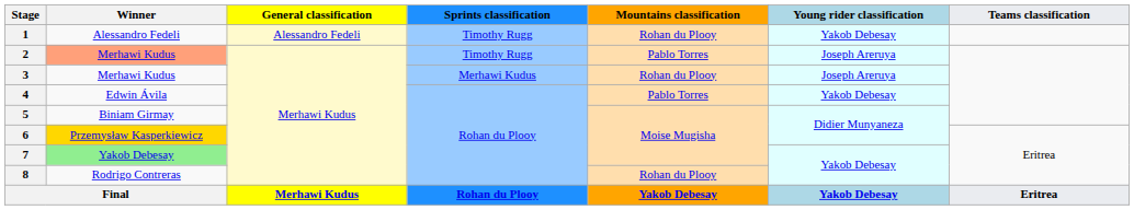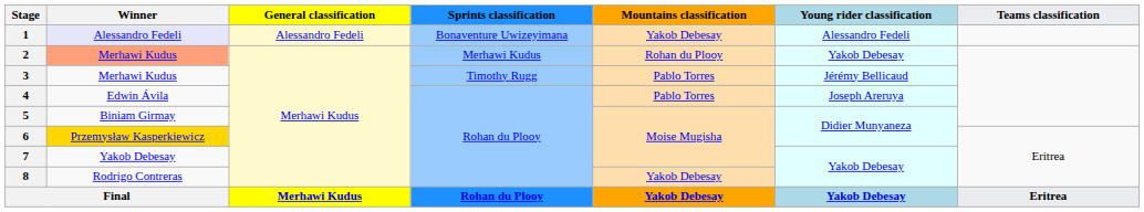 <table class="wikitable" width="99%" style="text-align: center; font-size:smaller;">
 <tr>
 <th width="2%">Stage</th>
 <th width="12%">Winner</th>
 <th style="background:yellow;" width="12%">General classification<br></th>
 <th style="background:dodgerblue;" width="12%">Sprints classification<br></th>
 <th style="background:orange;" width="12%">Mountains classification<br></th>
 <th style="background:lightblue;" width="12%">Young rider classification<br></th>
 <th style="background:#eaecf0;" width="12%">Teams classification<br></th>
 </tr>
 <tr>
 <th>1</th>
-<td><a href='#'>Alessandro Fedeli</a></td>
+<td style="background: lavender;"><a href='#'>Alessandro Fedeli</a></td>
 <td style="background:LemonChiffon;"><a href='#'>Alessandro Fedeli</a></td>
-<td style="background:#99CBFF;"><a href='#'>Timothy Rugg</a></td>
-<td style="background:navajowhite;"><a href='#'>Rohan du Plooy</a></td>
-<td style="background:lightcyan;"><a href='#'>Yakob Debesay</a></td>
+<td style="background:#99CBFF;"><a href='#'>Bonaventure Uwizeyimana</a></td>
+<td style="background:navajowhite;"><a href='#'>Yakob Debesay</a></td>
+<td style="background:lightcyan;"><a href='#'>Alessandro Fedeli</a></td>
 <td></td>
 </tr>
 <tr>
 <th>2</th>
 <td style="background: lightsalmon;"><a href='#'>Merhawi Kudus</a></td>
 <td rowspan="7" style="background:LemonChiffon;"><a href='#'>Merhawi Kudus</a></td>
-<td style="background:#99CBFF;"><a href='#'>Timothy Rugg</a></td>
-<td style="background:navajowhite;"><a href='#'>Pablo Torres</a></td>
-<td style="background:lightcyan;"><a href='#'>Joseph Areruya</a></td>
+<td style="background:#99CBFF;"><a href='#'>Merhawi Kudus</a></td>
+<td style="background:navajowhite;"><a href='#'>Rohan du Plooy</a></td>
+<td style="background:lightcyan;"><a href='#'>Yakob Debesay</a></td>
 <td rowspan="4"></td>
 </tr>
 <tr>
 <th>3</th>
 <td><a href='#'>Merhawi Kudus</a></td>
-<td style="background:#99CBFF;"><a href='#'>Merhawi Kudus</a></td>
-<td style="background:navajowhite;"><a href='#'>Rohan du Plooy</a></td>
-<td style="background:lightcyan;"><a href='#'>Joseph Areruya</a></td>
+<td style="background:#99CBFF;"><a href='#'>Timothy Rugg</a></td>
+<td style="background:navajowhite;"><a href='#'>Pablo Torres</a></td>
+<td style="background:lightcyan;"><a href='#'>Jérémy Bellicaud</a></td>
 </tr>
 <tr>
 <th>4</th>
 <td><a href='#'>Edwin Ávila</a></td>
 <td rowspan="5" style="background:#99CBFF;"><a href='#'>Rohan du Plooy</a></td>
 <td style="background:navajowhite;"><a href='#'>Pablo Torres</a></td>
-<td style="background:lightcyan;"><a href='#'>Yakob Debesay</a></td>
+<td style="background:lightcyan;"><a href='#'>Joseph Areruya</a></td>
 </tr>
 <tr>
 <th>5</th>
 <td><a href='#'>Biniam Girmay</a></td>
 <td style="background:navajowhite;" rowspan="3"><a href='#'>Moise Mugisha</a></td>
 <td style="background:lightcyan;" rowspan="2"><a href='#'>Didier Munyaneza</a></td>
 </tr>
 <tr>
 <th>6</th>
 <td style="background: gold;"><a href='#'>Przemysław Kasperkiewicz</a></td>
 <td rowspan="3">Eritrea</td>
 </tr>
 <tr>
 <th>7</th>
-<td style="background: lightgreen;"><a href='#'>Yakob Debesay</a></td>
+<td><a href='#'>Yakob Debesay</a></td>
 <td rowspan="2" style="background:lightcyan;"><a href='#'>Yakob Debesay</a></td>
 </tr>
 <tr>
 <th>8</th>
 <td><a href='#'>Rodrigo Contreras</a></td>
-<td style="background:navajowhite;"><a href='#'>Rohan du Plooy</a></td>
+<td style="background:navajowhite;"><a href='#'>Yakob Debesay</a></td>
 </tr>
 <tr>
 <th colspan="2">Final</th>
 <th style="background:yellow;"><a href='#'>Merhawi Kudus</a></th>
 <th style="background:dodgerblue;"><a href='#'>Rohan du Plooy</a></th>
 <th style="background:orange;"><a href='#'>Yakob Debesay</a></th>
 <th style="background:lightblue;"><a href='#'>Yakob Debesay</a></th>
 <th style="background:#eaecf0;">Eritrea</th>
 </tr>
 </table>
